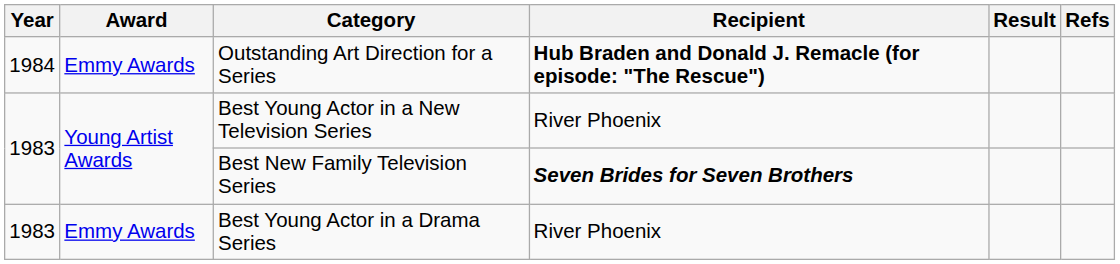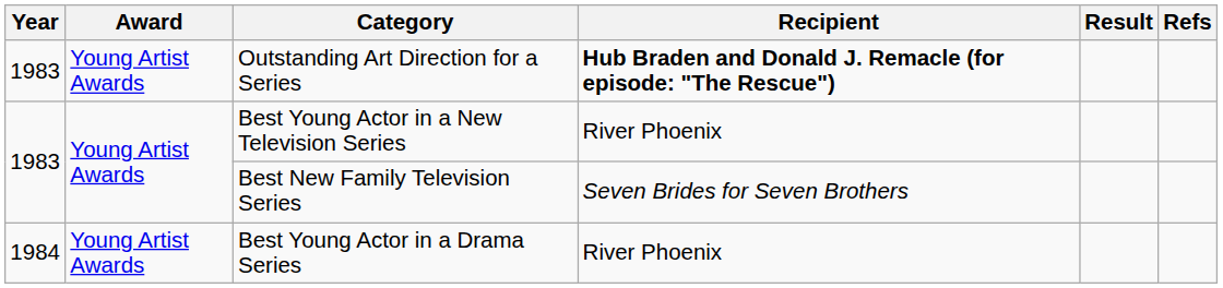 <table class="wikitable">
 <tr>
 <th>Year</th>
 <th>Award</th>
 <th>Category</th>
 <th>Recipient</th>
 <th>Result</th>
 <th>Refs</th>
 </tr>
 <tr>
-<td>1984</td>
-<td><a href='#'>Emmy Awards</a></td>
+<td>1983</td>
+<td rowspan=1><a href='#'>Young Artist Awards</a></td>
 <td>Outstanding Art Direction for a Series</td>
 <td><strong>Hub Braden and Donald J. Remacle (for episode: "The Rescue")</strong></td>
 <td></td>
 <td style="text-align:center;"></td>
 </tr>
 <tr>
 <td rowspan=2>1983</td>
 <td rowspan=2><a href='#'>Young Artist Awards</a></td>
 <td>Best Young Actor in a New Television Series</td>
 <td>River Phoenix</td>
 <td></td>
 <td style="text-align:center;"></td>
 </tr>
 <tr>
 <td>Best New Family Television Series</td>
-<td><strong><em>Seven Brides for Seven Brothers</em></strong></td>
+<td><em>Seven Brides for Seven Brothers</em></td>
 <td></td>
 <td style="text-align:center;"></td>
 </tr>
 <tr>
-<td>1983</td>
-<td><a href='#'>Emmy Awards</a></td>
+<td>1984</td>
+<td rowspan=1><a href='#'>Young Artist Awards</a></td>
 <td>Best Young Actor in a Drama Series</td>
 <td>River Phoenix</td>
 <td></td>
 <td style="text-align:center;"></td>
 </tr>
 </table>
